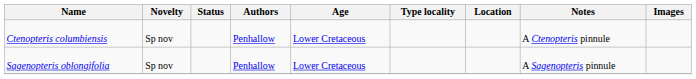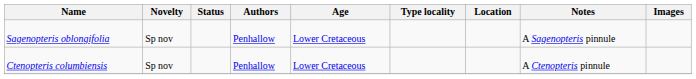 <table class="wikitable sortable" align="center" width="70%">
 <tr>
 <th>Name</th>
 <th>Novelty</th>
 <th>Status</th>
 <th>Authors</th>
 <th>Age</th>
 <th>Type locality</th>
 <th>Location</th>
 <th>Notes</th>
 <th>Images</th>
 </tr>
 <tr>
+<td><br><em><a href='#'>Sagenopteris oblongifolia</a></em></td>
+<td><br>Sp nov</td>
+<td></td>
+<td><br><a href='#'>Penhallow</a></td>
+<td><br><a href='#'>Lower Cretaceous</a></td>
+<td></td>
+<td><br><br></td>
+<td><br>A <em><a href='#'>Sagenopteris</a></em> pinnule</td>
+<td></td>
+</tr>
+<tr>
 <td><br><em><a href='#'>Ctenopteris columbiensis</a></em></td>
 <td><br>Sp nov</td>
 <td></td>
 <td><br><a href='#'>Penhallow</a></td>
 <td><br><a href='#'>Lower Cretaceous</a></td>
 <td></td>
 <td><br><br></td>
 <td><br>A <em><a href='#'>Ctenopteris</a></em> pinnule</td>
 <td></td>
 </tr>
 <tr>
-<td><br><em><a href='#'>Sagenopteris oblongifolia</a></em></td>
-<td><br>Sp nov</td>
-<td></td>
-<td><br><a href='#'>Penhallow</a></td>
-<td><br><a href='#'>Lower Cretaceous</a></td>
-<td></td>
-<td><br><br></td>
-<td><br>A <em><a href='#'>Sagenopteris</a></em> pinnule</td>
-<td></td>
-</tr>
-<tr>
 </tr>
 </table>
